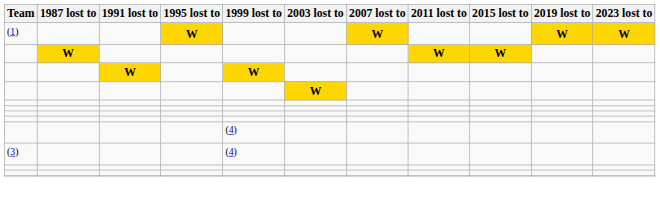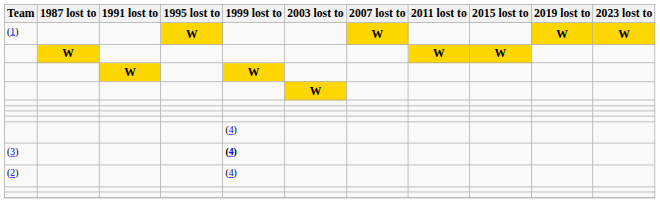 <table class="wikitable" style="text-align:left">
 <tr>
 <th>Team</th>
 <th>1987 lost to</th>
 <th>1991 lost to</th>
 <th>1995 lost to</th>
 <th>1999 lost to</th>
 <th>2003 lost to</th>
 <th>2007 lost to</th>
 <th>2011 lost to</th>
 <th>2015 lost to</th>
 <th>2019 lost to</th>
 <th>2023 lost to</th>
 </tr>
 <tr>
 <td align=left><sup>(<a href='#'>1</a>)</sup></td>
 <td></td>
 <td></td>
 <td style="background:gold;" align=center><strong>W</strong></td>
 <td></td>
 <td></td>
 <td style="background:gold;" align=center><strong>W</strong></td>
 <td></td>
 <td></td>
 <td style="background:gold;" align=center><strong>W</strong></td>
 <td style="background:gold;" align=center><strong>W</strong></td>
 </tr>
 <tr>
 <td align=left></td>
 <td style="background:gold;" align=center><strong>W</strong></td>
 <td></td>
 <td></td>
 <td></td>
 <td></td>
 <td></td>
 <td style="background:gold;" align=center><strong>W</strong></td>
 <td style="background:gold;" align=center><strong>W</strong></td>
 <td></td>
 <td></td>
 </tr>
 <tr>
 <td align=left></td>
 <td></td>
 <td style="background:gold;" align=center><strong>W</strong></td>
 <td></td>
 <td style="background:gold;" align=center><strong>W</strong></td>
 <td></td>
 <td></td>
 <td></td>
 <td></td>
 <td></td>
 <td></td>
 </tr>
 <tr>
 <td align=left></td>
 <td></td>
 <td></td>
 <td></td>
 <td></td>
 <td style="background:gold;" align=center><strong>W</strong></td>
 <td></td>
 <td></td>
 <td></td>
 <td></td>
 <td></td>
 </tr>
 <tr>
 <td align=left></td>
 <td></td>
 <td></td>
 <td></td>
 <td></td>
 <td></td>
 <td></td>
 <td></td>
 <td></td>
 <td></td>
 <td></td>
 </tr>
 <tr>
 <td align=left></td>
 <td></td>
 <td></td>
 <td></td>
 <td></td>
 <td></td>
 <td></td>
 <td></td>
 <td></td>
 <td></td>
 <td></td>
 </tr>
 <tr>
 <td align=left></td>
 <td></td>
 <td></td>
 <td></td>
 <td></td>
 <td></td>
 <td></td>
 <td></td>
 <td></td>
 <td></td>
 <td></td>
 </tr>
 <tr>
 <td align=left></td>
 <td></td>
 <td></td>
 <td></td>
 <td></td>
 <td></td>
 <td></td>
 <td></td>
 <td></td>
 <td></td>
 <td></td>
 </tr>
 <tr>
 <td align=left></td>
 <td></td>
 <td></td>
 <td></td>
 <td><sup>(<a href='#'>4</a>)</sup></td>
 <td></td>
 <td></td>
 <td></td>
 <td></td>
 <td></td>
 <td></td>
 </tr>
 <tr>
 <td align=left><sup>(<a href='#'>3</a>)</sup></td>
 <td></td>
 <td></td>
 <td></td>
+<td><strong><sup>(<a href='#'>4</a>)</sup></strong></td>
+<td></td>
+<td></td>
+<td></td>
+<td></td>
+<td></td>
+<td></td>
+</tr>
+<tr>
+<td align=left><sup>(<a href='#'>2</a>)</sup></td>
+<td></td>
+<td></td>
+<td></td>
 <td><sup>(<a href='#'>4</a>)</sup></td>
 <td></td>
 <td></td>
 <td></td>
 <td></td>
 <td></td>
 <td></td>
 </tr>
 <tr>
 <td align=left></td>
 <td></td>
 <td></td>
 <td></td>
 <td></td>
 <td></td>
 <td></td>
 <td></td>
 <td></td>
 <td></td>
 <td></td>
 </tr>
 <tr>
 <td></td>
 <td></td>
 <td></td>
 <td></td>
 <td></td>
 <td></td>
 <td></td>
 <td></td>
 <td></td>
 <td></td>
 <td></td>
 </tr>
 <tr>
 </tr>
 </table>
